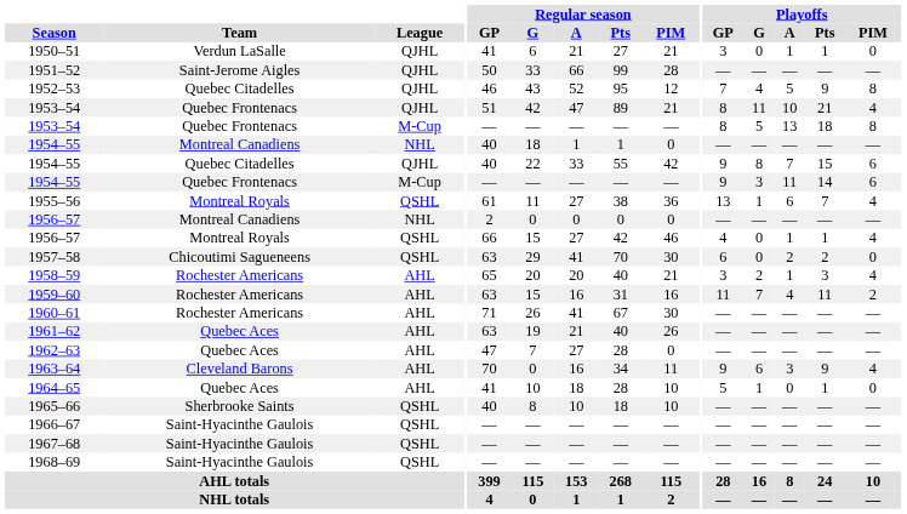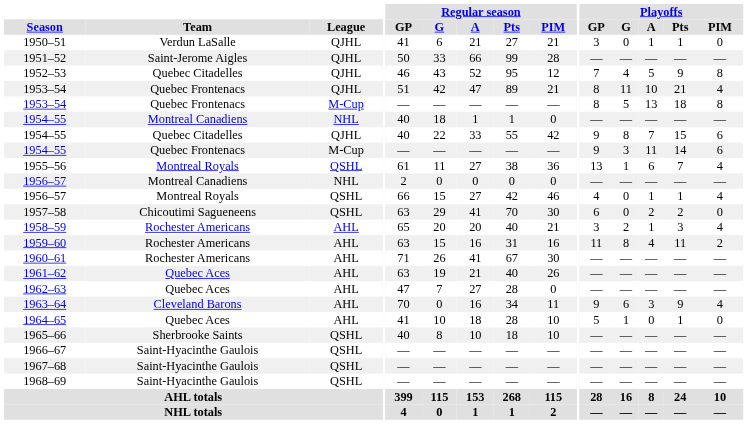 <table border="0" cellpadding="1" cellspacing="0" style="text-align:center; width:60em">
 <tr bgcolor="#e0e0e0">
 <th colspan="3" bgcolor="#ffffff"></th>
 <th rowspan="100" bgcolor="#ffffff"></th>
 <th colspan="5"><a href='#'>Regular season</a></th>
 <th rowspan="100" bgcolor="#ffffff"></th>
 <th colspan="5"><a href='#'>Playoffs</a></th>
 </tr>
 <tr bgcolor="#e0e0e0">
 <th><a href='#'>Season</a></th>
 <th>Team</th>
 <th>League</th>
 <th>GP</th>
 <th><a href='#'>G</a></th>
 <th><a href='#'>A</a></th>
 <th><a href='#'>Pts</a></th>
 <th><a href='#'>PIM</a></th>
 <th>GP</th>
 <th>G</th>
 <th>A</th>
 <th>Pts</th>
 <th>PIM</th>
 </tr>
 <tr>
 <td>1950–51</td>
 <td>Verdun LaSalle</td>
 <td>QJHL</td>
 <td>41</td>
 <td>6</td>
 <td>21</td>
 <td>27</td>
 <td>21</td>
 <td>3</td>
 <td>0</td>
 <td>1</td>
 <td>1</td>
 <td>0</td>
 </tr>
 <tr bgcolor="#f0f0f0">
 <td>1951–52</td>
 <td>Saint-Jerome Aigles</td>
 <td>QJHL</td>
 <td>50</td>
 <td>33</td>
 <td>66</td>
 <td>99</td>
 <td>28</td>
 <td>—</td>
 <td>—</td>
 <td>—</td>
 <td>—</td>
 <td>—</td>
 </tr>
 <tr>
 <td>1952–53</td>
 <td>Quebec Citadelles</td>
 <td>QJHL</td>
 <td>46</td>
 <td>43</td>
 <td>52</td>
 <td>95</td>
 <td>12</td>
 <td>7</td>
 <td>4</td>
 <td>5</td>
 <td>9</td>
 <td>8</td>
 </tr>
 <tr bgcolor="#f0f0f0">
 <td>1953–54</td>
 <td>Quebec Frontenacs</td>
 <td>QJHL</td>
 <td>51</td>
 <td>42</td>
 <td>47</td>
 <td>89</td>
 <td>21</td>
 <td>8</td>
 <td>11</td>
 <td>10</td>
 <td>21</td>
 <td>4</td>
 </tr>
 <tr>
 <td><a href='#'>1953–54</a></td>
 <td>Quebec Frontenacs</td>
 <td><a href='#'>M-Cup</a></td>
 <td>—</td>
 <td>—</td>
 <td>—</td>
 <td>—</td>
 <td>—</td>
 <td>8</td>
 <td>5</td>
 <td>13</td>
 <td>18</td>
 <td>8</td>
 </tr>
 <tr bgcolor="#f0f0f0">
 <td><a href='#'>1954–55</a></td>
 <td><a href='#'>Montreal Canadiens</a></td>
 <td><a href='#'>NHL</a></td>
 <td>40</td>
 <td>18</td>
 <td>1</td>
 <td>1</td>
 <td>0</td>
 <td>—</td>
 <td>—</td>
 <td>—</td>
 <td>—</td>
 <td>—</td>
 </tr>
 <tr>
 <td>1954–55</td>
 <td>Quebec Citadelles</td>
 <td>QJHL</td>
 <td>40</td>
 <td>22</td>
 <td>33</td>
 <td>55</td>
 <td>42</td>
 <td>9</td>
 <td>8</td>
 <td>7</td>
 <td>15</td>
 <td>6</td>
 </tr>
 <tr bgcolor="#f0f0f0">
 <td><a href='#'>1954–55</a></td>
 <td>Quebec Frontenacs</td>
 <td>M-Cup</td>
 <td>—</td>
 <td>—</td>
 <td>—</td>
 <td>—</td>
 <td>—</td>
 <td>9</td>
 <td>3</td>
 <td>11</td>
 <td>14</td>
 <td>6</td>
 </tr>
 <tr>
 <td>1955–56</td>
 <td><a href='#'>Montreal Royals</a></td>
 <td><a href='#'>QSHL</a></td>
 <td>61</td>
 <td>11</td>
 <td>27</td>
 <td>38</td>
 <td>36</td>
 <td>13</td>
 <td>1</td>
 <td>6</td>
 <td>7</td>
 <td>4</td>
 </tr>
 <tr bgcolor="#f0f0f0">
 <td><a href='#'>1956–57</a></td>
 <td>Montreal Canadiens</td>
 <td>NHL</td>
 <td>2</td>
 <td>0</td>
 <td>0</td>
 <td>0</td>
 <td>0</td>
 <td>—</td>
 <td>—</td>
 <td>—</td>
 <td>—</td>
 <td>—</td>
 </tr>
 <tr>
 <td>1956–57</td>
 <td>Montreal Royals</td>
 <td>QSHL</td>
 <td>66</td>
 <td>15</td>
 <td>27</td>
 <td>42</td>
 <td>46</td>
 <td>4</td>
 <td>0</td>
 <td>1</td>
 <td>1</td>
 <td>4</td>
 </tr>
 <tr bgcolor="#f0f0f0">
 <td>1957–58</td>
 <td>Chicoutimi Sagueneens</td>
 <td>QSHL</td>
 <td>63</td>
 <td>29</td>
 <td>41</td>
 <td>70</td>
 <td>30</td>
 <td>6</td>
 <td>0</td>
 <td>2</td>
 <td>2</td>
 <td>0</td>
 </tr>
 <tr>
 <td><a href='#'>1958–59</a></td>
 <td><a href='#'>Rochester Americans</a></td>
 <td><a href='#'>AHL</a></td>
 <td>65</td>
 <td>20</td>
 <td>20</td>
 <td>40</td>
 <td>21</td>
 <td>3</td>
 <td>2</td>
 <td>1</td>
 <td>3</td>
 <td>4</td>
 </tr>
 <tr bgcolor="#f0f0f0">
 <td><a href='#'>1959–60</a></td>
 <td>Rochester Americans</td>
 <td>AHL</td>
 <td>63</td>
 <td>15</td>
 <td>16</td>
 <td>31</td>
 <td>16</td>
 <td>11</td>
-<td>7</td>
+<td>8</td>
 <td>4</td>
 <td>11</td>
 <td>2</td>
 </tr>
 <tr>
 <td><a href='#'>1960–61</a></td>
 <td>Rochester Americans</td>
 <td>AHL</td>
 <td>71</td>
 <td>26</td>
 <td>41</td>
 <td>67</td>
 <td>30</td>
 <td>—</td>
 <td>—</td>
 <td>—</td>
 <td>—</td>
 <td>—</td>
 </tr>
 <tr bgcolor="#f0f0f0">
 <td><a href='#'>1961–62</a></td>
 <td><a href='#'>Quebec Aces</a></td>
 <td>AHL</td>
 <td>63</td>
 <td>19</td>
 <td>21</td>
 <td>40</td>
 <td>26</td>
 <td>—</td>
 <td>—</td>
 <td>—</td>
 <td>—</td>
 <td>—</td>
 </tr>
 <tr>
 <td><a href='#'>1962–63</a></td>
 <td>Quebec Aces</td>
 <td>AHL</td>
 <td>47</td>
 <td>7</td>
 <td>27</td>
 <td>28</td>
 <td>0</td>
 <td>—</td>
 <td>—</td>
 <td>—</td>
 <td>—</td>
 <td>—</td>
 </tr>
 <tr bgcolor="#f0f0f0">
 <td><a href='#'>1963–64</a></td>
 <td><a href='#'>Cleveland Barons</a></td>
 <td>AHL</td>
 <td>70</td>
 <td>0</td>
 <td>16</td>
 <td>34</td>
 <td>11</td>
 <td>9</td>
 <td>6</td>
 <td>3</td>
 <td>9</td>
 <td>4</td>
 </tr>
 <tr>
 <td><a href='#'>1964–65</a></td>
 <td>Quebec Aces</td>
 <td>AHL</td>
 <td>41</td>
 <td>10</td>
 <td>18</td>
 <td>28</td>
 <td>10</td>
 <td>5</td>
 <td>1</td>
 <td>0</td>
 <td>1</td>
 <td>0</td>
 </tr>
 <tr bgcolor="#f0f0f0">
 <td>1965–66</td>
 <td>Sherbrooke Saints</td>
 <td>QSHL</td>
 <td>40</td>
 <td>8</td>
 <td>10</td>
 <td>18</td>
 <td>10</td>
 <td>—</td>
 <td>—</td>
 <td>—</td>
 <td>—</td>
 <td>—</td>
 </tr>
 <tr>
 <td>1966–67</td>
 <td>Saint-Hyacinthe Gaulois</td>
 <td>QSHL</td>
 <td>—</td>
 <td>—</td>
 <td>—</td>
 <td>—</td>
 <td>—</td>
 <td>—</td>
 <td>—</td>
 <td>—</td>
 <td>—</td>
 <td>—</td>
 </tr>
 <tr bgcolor="#f0f0f0">
 <td>1967–68</td>
 <td>Saint-Hyacinthe Gaulois</td>
 <td>QSHL</td>
 <td>—</td>
 <td>—</td>
 <td>—</td>
 <td>—</td>
 <td>—</td>
 <td>—</td>
 <td>—</td>
 <td>—</td>
 <td>—</td>
 <td>—</td>
 </tr>
 <tr>
 <td>1968–69</td>
 <td>Saint-Hyacinthe Gaulois</td>
 <td>QSHL</td>
 <td>—</td>
 <td>—</td>
 <td>—</td>
 <td>—</td>
 <td>—</td>
 <td>—</td>
 <td>—</td>
 <td>—</td>
 <td>—</td>
 <td>—</td>
 </tr>
 <tr bgcolor="#e0e0e0">
 <th colspan="3">AHL totals</th>
 <th>399</th>
 <th>115</th>
 <th>153</th>
 <th>268</th>
 <th>115</th>
 <th>28</th>
 <th>16</th>
 <th>8</th>
 <th>24</th>
 <th>10</th>
 </tr>
 <tr bgcolor="#e0e0e0">
 <th colspan="3">NHL totals</th>
 <th>4</th>
 <th>0</th>
 <th>1</th>
 <th>1</th>
 <th>2</th>
 <th>—</th>
 <th>—</th>
 <th>—</th>
 <th>—</th>
 <th>—</th>
 </tr>
 </table>
